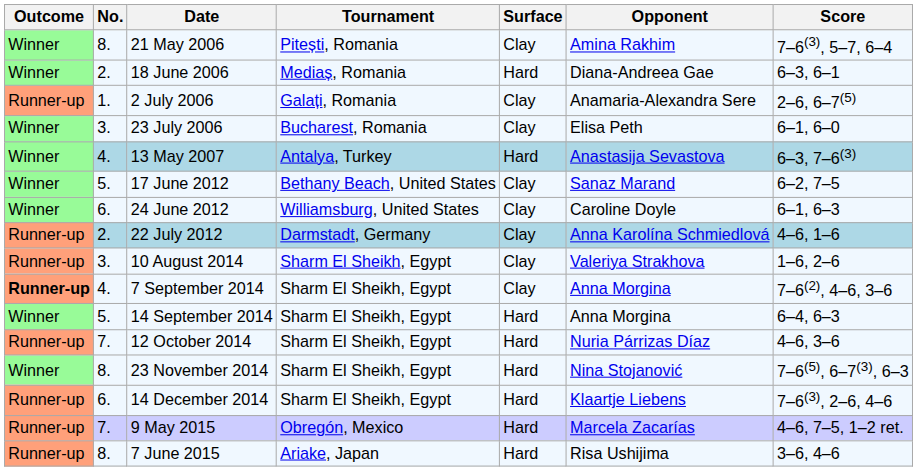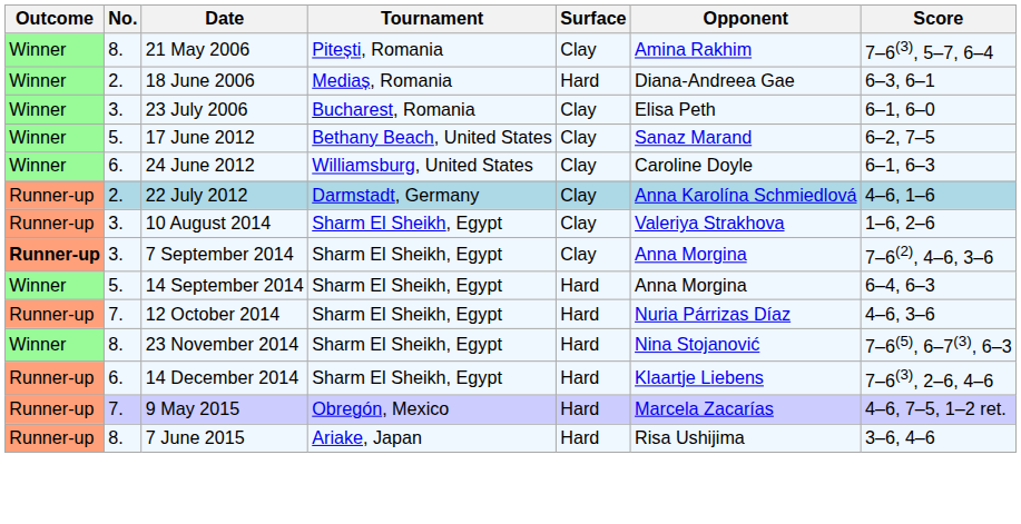 <table class="sortable wikitable">
 <tr>
 <th>Outcome</th>
 <th>No.</th>
 <th>Date</th>
 <th>Tournament</th>
 <th>Surface</th>
 <th>Opponent</th>
 <th class="unsortable">Score</th>
 </tr>
 <tr style="background:#f0f8ff;">
 <td style="background:#98fb98;">Winner</td>
 <td>8.</td>
 <td>21 May 2006</td>
 <td><a href='#'>Pitești</a>, Romania</td>
 <td>Clay</td>
 <td> <a href='#'>Amina Rakhim</a></td>
 <td>7–6<sup>(3)</sup>, 5–7, 6–4</td>
 </tr>
 <tr style="background:#f0f8ff;">
 <td style="background:#98fb98;">Winner</td>
 <td>2.</td>
 <td>18 June 2006</td>
 <td><a href='#'>Mediaș</a>, Romania</td>
 <td>Hard</td>
 <td> Diana-Andreea Gae</td>
 <td>6–3, 6–1</td>
 </tr>
 <tr style="background:#f0f8ff;">
-<td style="background:#ffa07a;">Runner-up</td>
-<td>1.</td>
-<td>2 July 2006</td>
-<td><a href='#'>Galați</a>, Romania</td>
-<td>Clay</td>
-<td> Anamaria-Alexandra Sere</td>
-<td>2–6, 6–7<sup>(5)</sup></td>
-</tr>
-<tr style="background:#f0f8ff;">
 <td style="background:#98fb98;">Winner</td>
 <td>3.</td>
 <td>23 July 2006</td>
 <td><a href='#'>Bucharest</a>, Romania</td>
 <td>Clay</td>
 <td> Elisa Peth</td>
 <td>6–1, 6–0</td>
-</tr>
-<tr style="background:lightblue;">
-<td style="background:#98fb98;">Winner</td>
-<td>4.</td>
-<td>13 May 2007</td>
-<td><a href='#'>Antalya</a>, Turkey</td>
-<td>Hard</td>
-<td> <a href='#'>Anastasija Sevastova</a></td>
-<td>6–3, 7–6<sup>(3)</sup></td>
 </tr>
 <tr style="background:#f0f8ff;">
 <td style="background:#98fb98;">Winner</td>
 <td>5.</td>
 <td>17 June 2012</td>
 <td><a href='#'>Bethany Beach</a>, United States</td>
 <td>Clay</td>
 <td> <a href='#'>Sanaz Marand</a></td>
 <td>6–2, 7–5</td>
 </tr>
 <tr style="background:#f0f8ff;">
 <td style="background:#98fb98;">Winner</td>
 <td>6.</td>
 <td>24 June 2012</td>
 <td><a href='#'>Williamsburg</a>, United States</td>
 <td>Clay</td>
 <td> Caroline Doyle</td>
 <td>6–1, 6–3</td>
 </tr>
 <tr style="background:lightblue;">
 <td style="background:#ffa07a;">Runner-up</td>
 <td>2.</td>
 <td>22 July 2012</td>
 <td><a href='#'>Darmstadt</a>, Germany</td>
 <td>Clay</td>
 <td> <a href='#'>Anna Karolína Schmiedlová</a></td>
 <td>4–6, 1–6</td>
 </tr>
 <tr style="background:#f0f8ff;">
 <td style="background:#ffa07a;">Runner-up</td>
 <td>3.</td>
 <td>10 August 2014</td>
 <td><a href='#'>Sharm El Sheikh</a>, Egypt</td>
 <td>Clay</td>
 <td> <a href='#'>Valeriya Strakhova</a></td>
 <td>1–6, 2–6</td>
 </tr>
 <tr style="background:#f0f8ff;">
 <td style="background:#ffa07a;"><strong>Runner-up</strong></td>
-<td>4.</td>
+<td>3.</td>
 <td>7 September 2014</td>
 <td>Sharm El Sheikh, Egypt</td>
 <td>Clay</td>
 <td> <a href='#'>Anna Morgina</a></td>
 <td>7–6<sup>(2)</sup>, 4–6, 3–6</td>
 </tr>
 <tr style="background:#f0f8ff;">
 <td style="background:#98fb98;">Winner</td>
 <td>5.</td>
 <td>14 September 2014</td>
 <td>Sharm El Sheikh, Egypt</td>
 <td>Hard</td>
 <td> Anna Morgina</td>
 <td>6–4, 6–3</td>
 </tr>
 <tr style="background:#f0f8ff;">
 <td style="background:#ffa07a;">Runner-up</td>
 <td>7.</td>
 <td>12 October 2014</td>
 <td>Sharm El Sheikh, Egypt</td>
 <td>Hard</td>
 <td> <a href='#'>Nuria Párrizas Díaz</a></td>
 <td>4–6, 3–6</td>
 </tr>
 <tr style="background:#f0f8ff;">
 <td style="background:#98fb98;">Winner</td>
 <td>8.</td>
 <td>23 November 2014</td>
 <td>Sharm El Sheikh, Egypt</td>
 <td>Hard</td>
 <td> <a href='#'>Nina Stojanović</a></td>
 <td>7–6<sup>(5)</sup>, 6–7<sup>(3)</sup>, 6–3</td>
 </tr>
 <tr style="background:#f0f8ff;">
 <td style="background:#ffa07a;">Runner-up</td>
 <td>6.</td>
 <td>14 December 2014</td>
 <td>Sharm El Sheikh, Egypt</td>
 <td>Hard</td>
 <td> <a href='#'>Klaartje Liebens</a></td>
 <td>7–6<sup>(3)</sup>, 2–6, 4–6</td>
 </tr>
 <tr style="background:#ccccff;">
 <td style="background:#ffa07a;">Runner-up</td>
 <td>7.</td>
 <td>9 May 2015</td>
 <td><a href='#'>Obregón</a>, Mexico</td>
 <td>Hard</td>
 <td> <a href='#'>Marcela Zacarías</a></td>
 <td>4–6, 7–5, 1–2 ret.</td>
 </tr>
 <tr style="background:#f0f8ff;">
 <td style="background:#ffa07a;">Runner-up</td>
 <td>8.</td>
 <td>7 June 2015</td>
 <td><a href='#'>Ariake</a>, Japan</td>
 <td>Hard</td>
 <td> Risa Ushijima</td>
 <td>3–6, 4–6</td>
 </tr>
 </table>
